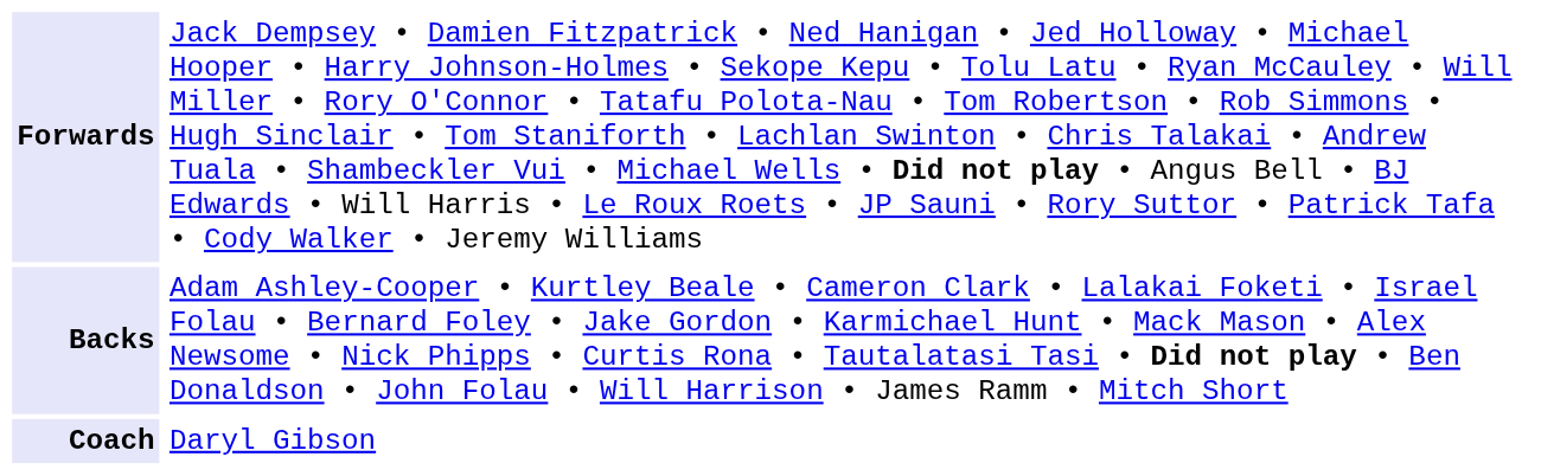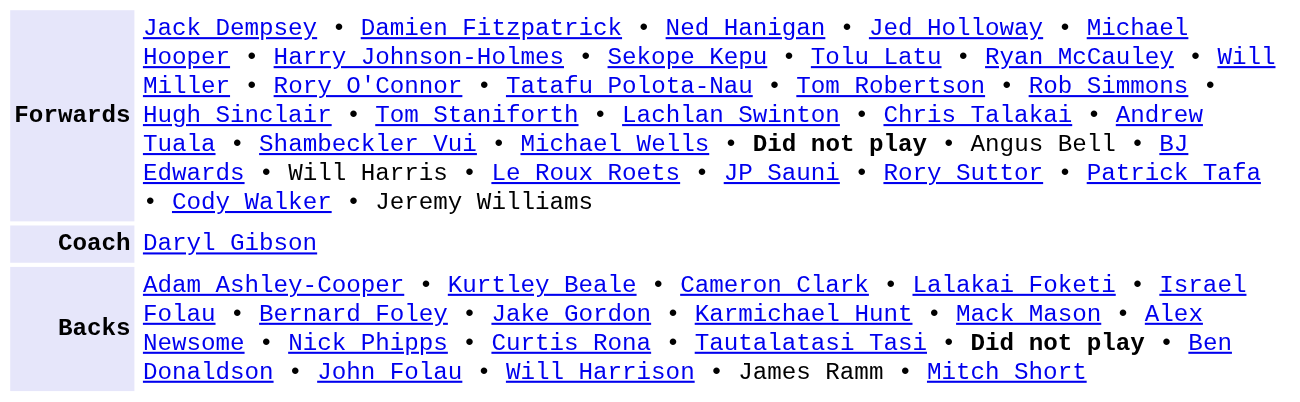 <table cellpadding="2" style="border: 1px solid white; font-size:90%;">
 <tr>
 <td style="text-align:right;" bgcolor="lavender"><strong>Forwards</strong></td>
 <td style="text-align:left;"><a href='#'>Jack Dempsey</a> • <a href='#'>Damien Fitzpatrick</a> • <a href='#'>Ned Hanigan</a> • <a href='#'>Jed Holloway</a> • <a href='#'>Michael Hooper</a> • <a href='#'>Harry Johnson-Holmes</a> • <a href='#'>Sekope Kepu</a> • <a href='#'>Tolu Latu</a> • <a href='#'>Ryan McCauley</a> • <a href='#'>Will Miller</a> • <a href='#'>Rory O'Connor</a> • <a href='#'>Tatafu Polota-Nau</a> • <a href='#'>Tom Robertson</a> • <a href='#'>Rob Simmons</a> • <a href='#'>Hugh Sinclair</a> • <a href='#'>Tom Staniforth</a> • <a href='#'>Lachlan Swinton</a> • <a href='#'>Chris Talakai</a> • <a href='#'>Andrew Tuala</a> • <a href='#'>Shambeckler Vui</a> • <a href='#'>Michael Wells</a> • <strong>Did not play</strong> • Angus Bell • <a href='#'>BJ Edwards</a> • Will Harris • <a href='#'>Le Roux Roets</a> • <a href='#'>JP Sauni</a> • <a href='#'>Rory Suttor</a> • <a href='#'>Patrick Tafa</a> • <a href='#'>Cody Walker</a> • Jeremy Williams</td>
 </tr>
 <tr>
+<td style="text-align:right;" bgcolor="lavender"><strong>Coach</strong></td>
+<td style="text-align:left;"><a href='#'>Daryl Gibson</a></td>
+</tr>
+<tr>
 <td style="text-align:right;" bgcolor="lavender"><strong>Backs</strong></td>
 <td style="text-align:left;"><a href='#'>Adam Ashley-Cooper</a> • <a href='#'>Kurtley Beale</a> • <a href='#'>Cameron Clark</a> • <a href='#'>Lalakai Foketi</a> • <a href='#'>Israel Folau</a> • <a href='#'>Bernard Foley</a> • <a href='#'>Jake Gordon</a> • <a href='#'>Karmichael Hunt</a> • <a href='#'>Mack Mason</a> • <a href='#'>Alex Newsome</a> • <a href='#'>Nick Phipps</a> • <a href='#'>Curtis Rona</a> • <a href='#'>Tautalatasi Tasi</a> • <strong>Did not play</strong> • <a href='#'>Ben Donaldson</a> • <a href='#'>John Folau</a> • <a href='#'>Will Harrison</a> • James Ramm • <a href='#'>Mitch Short</a></td>
 </tr>
-<tr>
-<td style="text-align:right;" bgcolor="lavender"><strong>Coach</strong></td>
-<td style="text-align:left;"><a href='#'>Daryl Gibson</a></td>
-</tr>
 </table>
